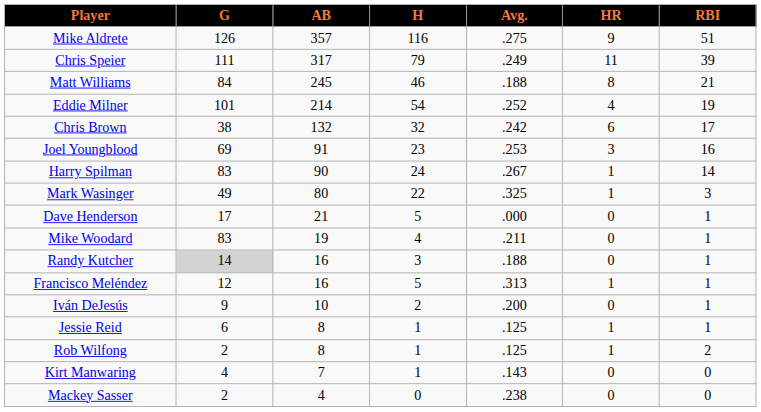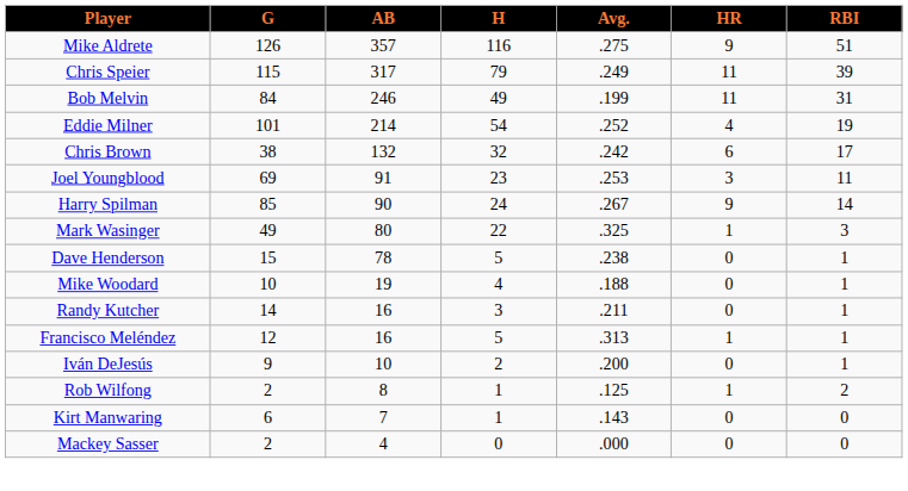 <table class="wikitable sortable">
 <tr>
 <th style="background:black;color:#f47937;" width="16%">Player</th>
 <th style="background:black;color:#f47937;" width="9%">G</th>
 <th style="background:black;color:#f47937;" width="9%">AB</th>
 <th style="background:black;color:#f47937;" width="9%">H</th>
 <th style="background:black;color:#f47937;" width="9%">Avg.</th>
 <th style="background:black;color:#f47937;" width="9%">HR</th>
 <th style="background:black;color:#f47937;" width="9%">RBI</th>
 </tr>
 <tr align="center">
 <td><a href='#'>Mike Aldrete</a></td>
 <td>126</td>
 <td>357</td>
 <td>116</td>
 <td>.275</td>
 <td>9</td>
 <td>51</td>
 </tr>
 <tr align="center">
 <td><a href='#'>Chris Speier</a></td>
-<td>111</td>
+<td>115</td>
 <td>317</td>
 <td>79</td>
 <td>.249</td>
 <td>11</td>
 <td>39</td>
 </tr>
 <tr align="center">
-<td><a href='#'>Matt Williams</a></td>
+<td><a href='#'>Bob Melvin</a></td>
 <td>84</td>
-<td>245</td>
-<td>46</td>
-<td>.188</td>
-<td>8</td>
-<td>21</td>
+<td>246</td>
+<td>49</td>
+<td>.199</td>
+<td>11</td>
+<td>31</td>
 </tr>
 <tr align="center">
 <td><a href='#'>Eddie Milner</a></td>
 <td>101</td>
 <td>214</td>
 <td>54</td>
 <td>.252</td>
 <td>4</td>
 <td>19</td>
 </tr>
 <tr align="center">
 <td><a href='#'>Chris Brown</a></td>
 <td>38</td>
 <td>132</td>
 <td>32</td>
 <td>.242</td>
 <td>6</td>
 <td>17</td>
 </tr>
 <tr align="center">
 <td><a href='#'>Joel Youngblood</a></td>
 <td>69</td>
 <td>91</td>
 <td>23</td>
 <td>.253</td>
 <td>3</td>
-<td>16</td>
+<td>11</td>
 </tr>
 <tr align="center">
 <td><a href='#'>Harry Spilman</a></td>
-<td>83</td>
+<td>85</td>
 <td>90</td>
 <td>24</td>
 <td>.267</td>
-<td>1</td>
+<td>9</td>
 <td>14</td>
 </tr>
 <tr align="center">
 <td><a href='#'>Mark Wasinger</a></td>
 <td>49</td>
 <td>80</td>
 <td>22</td>
 <td>.325</td>
 <td>1</td>
 <td>3</td>
 </tr>
 <tr align="center">
 <td><a href='#'>Dave Henderson</a></td>
-<td>17</td>
-<td>21</td>
+<td>15</td>
+<td>78</td>
 <td>5</td>
-<td>.000</td>
+<td>.238</td>
 <td>0</td>
 <td>1</td>
 </tr>
 <tr align="center">
 <td><a href='#'>Mike Woodard</a></td>
-<td>83</td>
+<td>10</td>
 <td>19</td>
 <td>4</td>
-<td>.211</td>
+<td>.188</td>
 <td>0</td>
 <td>1</td>
 </tr>
 <tr align="center">
 <td><a href='#'>Randy Kutcher</a></td>
-<td style="background: lightgrey;">14</td>
+<td>14</td>
 <td>16</td>
 <td>3</td>
-<td>.188</td>
+<td>.211</td>
 <td>0</td>
 <td>1</td>
 </tr>
 <tr align="center">
 <td><a href='#'>Francisco Meléndez</a></td>
 <td>12</td>
 <td>16</td>
 <td>5</td>
 <td>.313</td>
 <td>1</td>
 <td>1</td>
 </tr>
 <tr align="center">
 <td><a href='#'>Iván DeJesús</a></td>
 <td>9</td>
 <td>10</td>
 <td>2</td>
 <td>.200</td>
 <td>0</td>
 <td>1</td>
 </tr>
 <tr align="center">
-<td><a href='#'>Jessie Reid</a></td>
-<td>6</td>
-<td>8</td>
-<td>1</td>
-<td>.125</td>
-<td>1</td>
-<td>1</td>
-</tr>
-<tr align="center">
 <td><a href='#'>Rob Wilfong</a></td>
 <td>2</td>
 <td>8</td>
 <td>1</td>
 <td>.125</td>
 <td>1</td>
 <td>2</td>
 </tr>
 <tr align="center">
 <td><a href='#'>Kirt Manwaring</a></td>
-<td>4</td>
+<td>6</td>
 <td>7</td>
 <td>1</td>
 <td>.143</td>
 <td>0</td>
 <td>0</td>
 </tr>
 <tr align="center">
 <td><a href='#'>Mackey Sasser</a></td>
 <td>2</td>
 <td>4</td>
 <td>0</td>
-<td>.238</td>
+<td>.000</td>
 <td>0</td>
 <td>0</td>
 </tr>
 </table>
